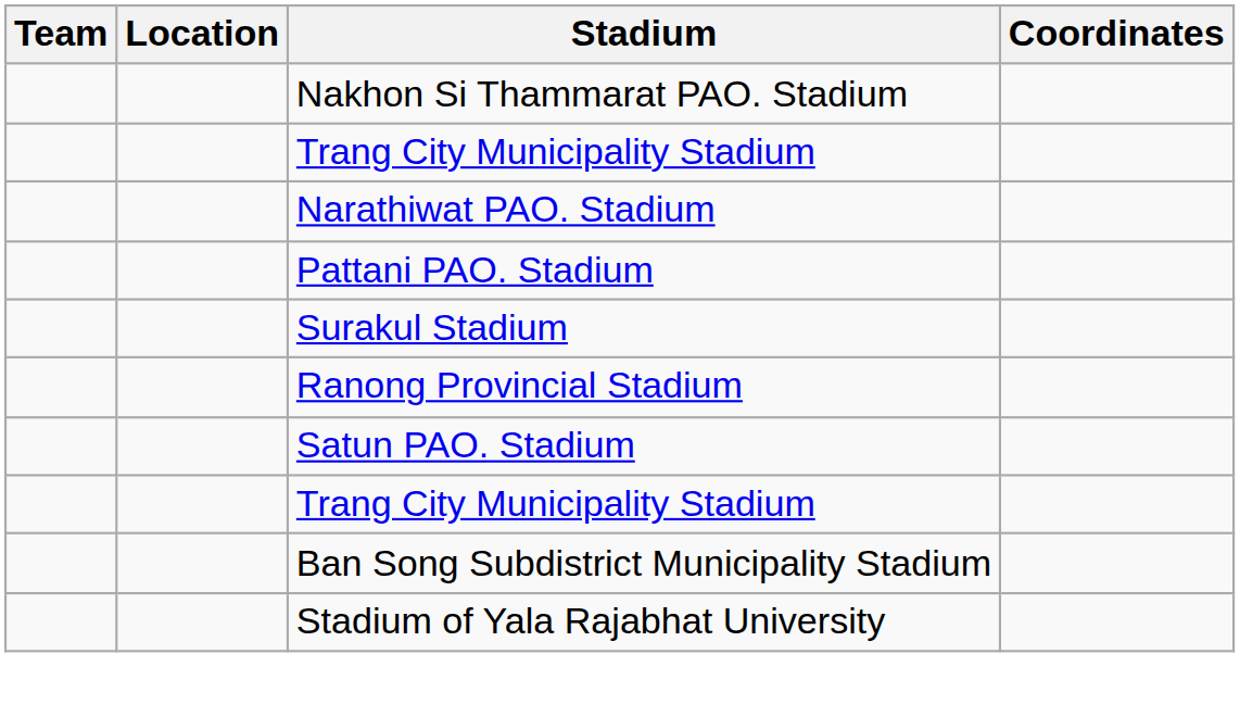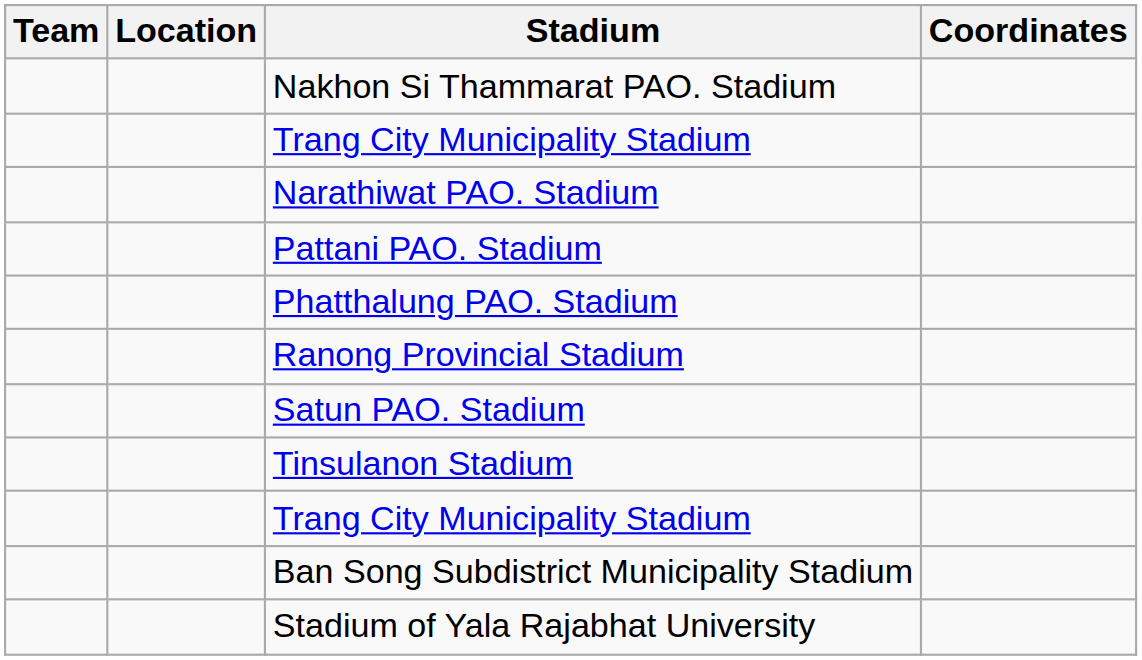 <table class="wikitable sortable">
 <tr>
 <th>Team</th>
 <th>Location</th>
 <th>Stadium</th>
 <th>Coordinates</th>
 </tr>
 <tr>
 <td></td>
 <td></td>
 <td>Nakhon Si Thammarat PAO. Stadium</td>
 <td></td>
 </tr>
 <tr>
 <td></td>
 <td></td>
 <td><a href='#'>Trang City Municipality Stadium</a></td>
 <td></td>
 </tr>
 <tr>
 <td></td>
 <td></td>
 <td><a href='#'>Narathiwat PAO. Stadium</a></td>
 <td></td>
 </tr>
 <tr>
 <td></td>
 <td></td>
 <td><a href='#'>Pattani PAO. Stadium</a></td>
 <td></td>
 </tr>
 <tr>
 <td></td>
 <td></td>
-<td><a href='#'>Surakul Stadium</a></td>
+<td><a href='#'>Phatthalung PAO. Stadium</a></td>
 <td></td>
 </tr>
 <tr>
 <td></td>
 <td></td>
 <td><a href='#'>Ranong Provincial Stadium</a></td>
 <td></td>
 </tr>
 <tr>
 <td></td>
 <td></td>
 <td><a href='#'>Satun PAO. Stadium</a></td>
+<td></td>
+</tr>
+<tr>
+<td></td>
+<td></td>
+<td><a href='#'>Tinsulanon Stadium</a></td>
 <td></td>
 </tr>
 <tr>
 <td></td>
 <td></td>
 <td><a href='#'>Trang City Municipality Stadium</a></td>
 <td></td>
 </tr>
 <tr>
 <td></td>
 <td></td>
 <td>Ban Song Subdistrict Municipality Stadium</td>
 <td></td>
 </tr>
 <tr>
 <td></td>
 <td></td>
 <td>Stadium of Yala Rajabhat University</td>
 <td></td>
 </tr>
 </table>
